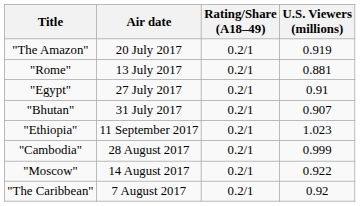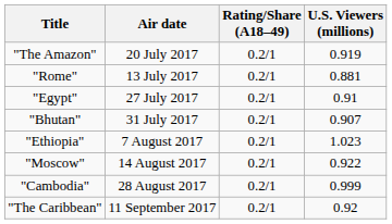 <table class="wikitable">
 <tr>
 <th>Title</th>
 <th>Air date</th>
 <th>Rating/Share<br>(A18–49)</th>
 <th>U.S. Viewers <br> (millions)</th>
 </tr>
 <tr align="center">
 <td>"The Amazon"</td>
 <td>20 July 2017</td>
 <td>0.2/1</td>
 <td>0.919</td>
 </tr>
 <tr align="center">
 <td>"Rome"</td>
 <td>13 July 2017</td>
 <td>0.2/1</td>
 <td>0.881</td>
 </tr>
 <tr align="center">
 <td>"Egypt"</td>
 <td>27 July 2017</td>
 <td>0.2/1</td>
 <td>0.91</td>
 </tr>
 <tr align="center">
 <td>"Bhutan"</td>
 <td>31 July 2017</td>
 <td>0.2/1</td>
 <td>0.907</td>
 </tr>
 <tr align="center">
 <td>"Ethiopia"</td>
-<td>11 September 2017</td>
+<td>7 August 2017</td>
 <td>0.2/1</td>
 <td>1.023</td>
+</tr>
+<tr align="center">
+<td>"Moscow"</td>
+<td>14 August 2017</td>
+<td>0.2/1</td>
+<td>0.922</td>
 </tr>
 <tr align="center">
 <td>"Cambodia"</td>
 <td>28 August 2017</td>
 <td>0.2/1</td>
 <td>0.999</td>
 </tr>
 <tr align="center">
-<td>"Moscow"</td>
-<td>14 August 2017</td>
-<td>0.2/1</td>
-<td>0.922</td>
-</tr>
-<tr align="center">
 <td>"The Caribbean"</td>
-<td>7 August 2017</td>
+<td>11 September 2017</td>
 <td>0.2/1</td>
 <td>0.92</td>
 </tr>
 </table>
